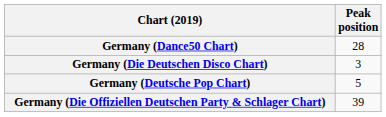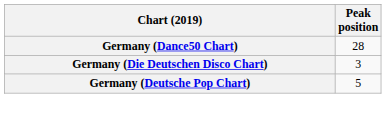 <table class="wikitable sortable plainrowheaders" style="text-align:center">
 <tr>
 <th scope="col" style="width:27.5em;">Chart (2019)</th>
 <th scope="col">Peak<br>position</th>
 </tr>
 <tr>
 <th scope="row">Germany (<a href='#'>Dance50 Chart</a>)</th>
 <td>28</td>
 </tr>
 <tr>
 <th scope="row">Germany (<a href='#'>Die Deutschen Disco Chart</a>)</th>
 <td>3</td>
 </tr>
 <tr>
 <th scope="row">Germany (<a href='#'>Deutsche Pop Chart</a>)</th>
 <td>5</td>
 </tr>
-<tr>
-<th scope="row">Germany (<a href='#'>Die Offiziellen Deutschen Party & Schlager Chart</a>)</th>
-<td>39</td>
-</tr>
 </table>
